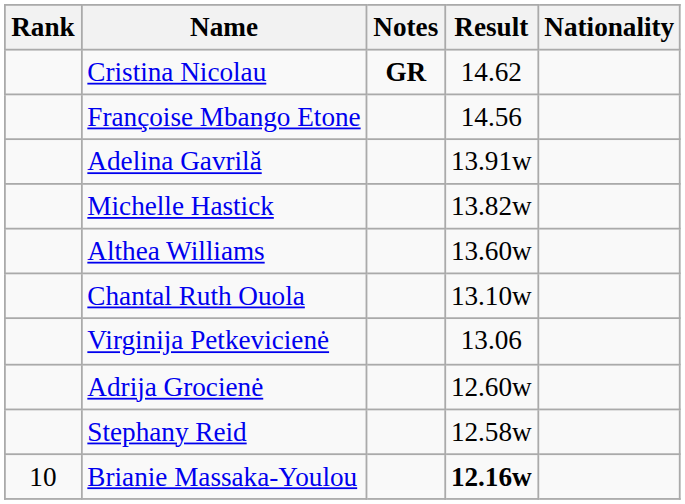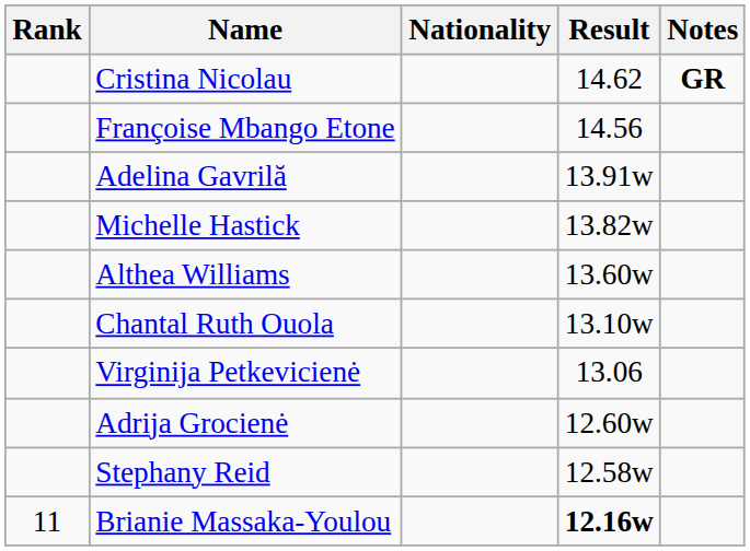 <table class="wikitable sortable" style="text-align:center;font-size:95%">
 <tr>
 <th>Rank</th>
 <th>Name</th>
+<th>Nationality</th>
+<th>Result</th>
 <th>Notes</th>
-<th>Result</th>
-<th>Nationality</th>
 </tr>
 <tr>
 <td></td>
 <td align=left><a href='#'>Cristina Nicolau</a></td>
+<td align=left></td>
+<td>14.62</td>
 <td><strong>GR</strong></td>
-<td>14.62</td>
-<td align=left></td>
 </tr>
 <tr>
 <td></td>
 <td align=left><a href='#'>Françoise Mbango Etone</a></td>
+<td align=left></td>
+<td>14.56</td>
 <td></td>
-<td>14.56</td>
-<td align=left></td>
 </tr>
 <tr>
 <td></td>
 <td align=left><a href='#'>Adelina Gavrilă</a></td>
+<td align=left></td>
+<td>13.91w</td>
 <td></td>
-<td>13.91w</td>
-<td align=left></td>
 </tr>
 <tr>
 <td></td>
 <td align=left><a href='#'>Michelle Hastick</a></td>
+<td align=left></td>
+<td>13.82w</td>
 <td></td>
-<td>13.82w</td>
-<td align=left></td>
 </tr>
 <tr>
 <td></td>
 <td align=left><a href='#'>Althea Williams</a></td>
+<td align=left></td>
+<td>13.60w</td>
 <td></td>
-<td>13.60w</td>
-<td align=left></td>
 </tr>
 <tr>
 <td></td>
 <td align=left><a href='#'>Chantal Ruth Ouola</a></td>
+<td align=left></td>
+<td>13.10w</td>
 <td></td>
-<td>13.10w</td>
-<td align=left></td>
 </tr>
 <tr>
 <td></td>
 <td align=left><a href='#'>Virginija Petkevicienė</a></td>
+<td align=left></td>
+<td>13.06</td>
 <td></td>
-<td>13.06</td>
-<td align=left></td>
 </tr>
 <tr>
 <td></td>
 <td align=left><a href='#'>Adrija Grocienė</a></td>
+<td align=left></td>
+<td>12.60w</td>
 <td></td>
-<td>12.60w</td>
-<td align=left></td>
 </tr>
 <tr>
 <td></td>
 <td align=left><a href='#'>Stephany Reid</a></td>
+<td align=left></td>
+<td>12.58w</td>
 <td></td>
-<td>12.58w</td>
-<td align=left></td>
 </tr>
 <tr>
-<td>10</td>
+<td>11</td>
 <td align=left><a href='#'>Brianie Massaka-Youlou</a></td>
+<td align=left></td>
+<td><strong>12.16w</strong></td>
 <td></td>
-<td><strong>12.16w</strong></td>
-<td align=left></td>
 </tr>
 </table>
